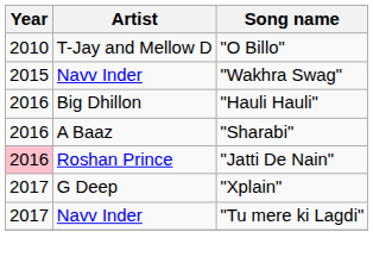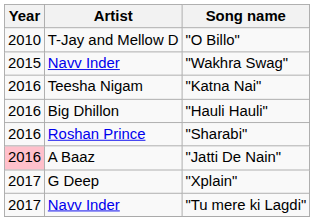 <table class="wikitable sortable">
 <tr>
 <th>Year</th>
 <th>Artist</th>
 <th>Song name</th>
 </tr>
 <tr>
 <td>2010</td>
 <td>T-Jay and Mellow D</td>
 <td>"O Billo"</td>
 </tr>
 <tr>
 <td>2015</td>
 <td><a href='#'>Navv Inder</a></td>
 <td>"Wakhra Swag"</td>
 </tr>
 <tr>
 <td>2016</td>
+<td>Teesha Nigam</td>
+<td>"Katna Nai"</td>
+</tr>
+<tr>
+<td>2016</td>
 <td>Big Dhillon</td>
 <td>"Hauli Hauli"</td>
 </tr>
 <tr>
 <td>2016</td>
-<td>A Baaz</td>
+<td><a href='#'>Roshan Prince</a></td>
 <td>"Sharabi"</td>
 </tr>
 <tr>
 <td style="background: pink;">2016</td>
-<td><a href='#'>Roshan Prince</a></td>
+<td>A Baaz</td>
 <td>"Jatti De Nain"</td>
 </tr>
 <tr>
 <td>2017</td>
 <td>G Deep</td>
 <td>"Xplain"</td>
 </tr>
 <tr>
 <td>2017</td>
 <td><a href='#'>Navv Inder</a></td>
 <td>"Tu mere ki Lagdi"</td>
 </tr>
 <tr>
 </tr>
 </table>
